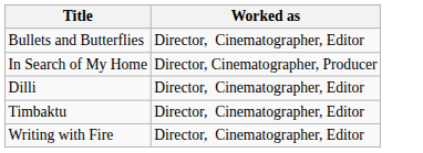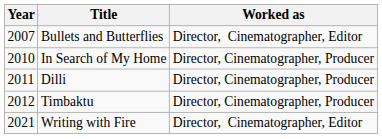 <table class="wikitable">
 <tr>
+<th>Year</th>
 <th>Title</th>
 <th>Worked as</th>
 </tr>
 <tr>
+<td>2007</td>
 <td>Bullets and Butterflies</td>
 <td>Director,  Cinematographer, Editor</td>
 </tr>
 <tr>
+<td>2010</td>
 <td>In Search of My Home</td>
 <td>Director, Cinematographer, Producer</td>
 </tr>
 <tr>
+<td>2011</td>
 <td>Dilli</td>
-<td>Director,  Cinematographer, Editor</td>
+<td>Director, Cinematographer, Producer</td>
 </tr>
 <tr>
+<td>2012</td>
 <td>Timbaktu</td>
-<td>Director,  Cinematographer, Editor</td>
+<td>Director, Cinematographer, Producer</td>
 </tr>
 <tr>
+<td>2021</td>
 <td>Writing with Fire</td>
 <td>Director,  Cinematographer, Editor</td>
 </tr>
 </table>
